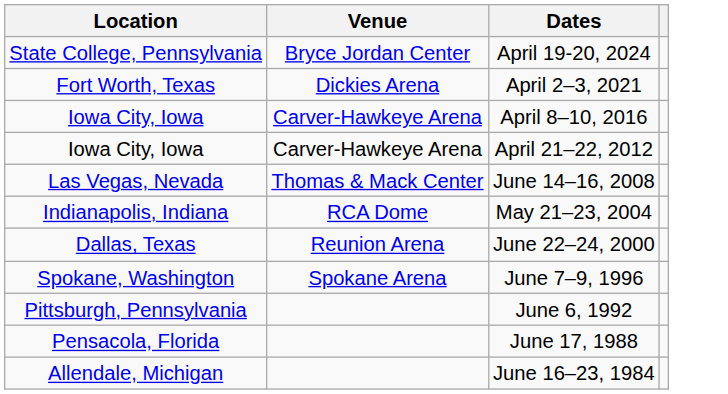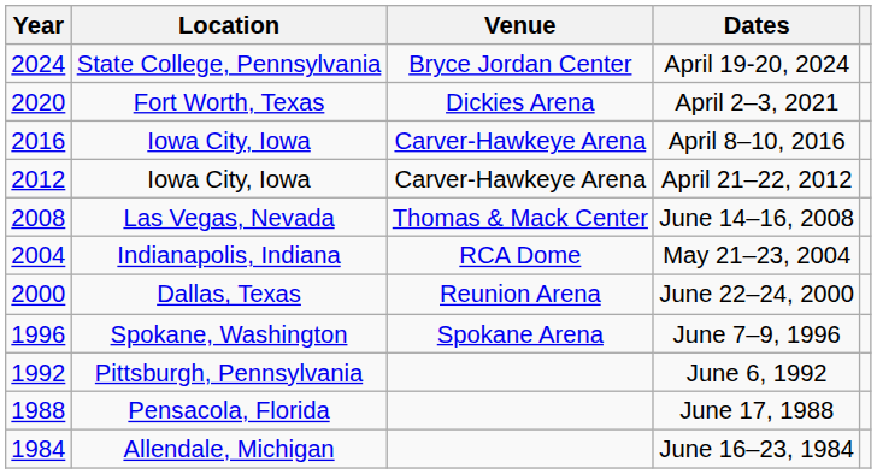 <table class="wikitable" style="text-align:center; font-size:95%;">
 <tr>
+<th>Year</th>
 <th>Location</th>
 <th>Venue</th>
 <th>Dates</th>
 <th></th>
 </tr>
 <tr>
+<td><a href='#'>2024</a></td>
 <td><a href='#'>State College, Pennsylvania</a></td>
 <td><a href='#'>Bryce Jordan Center</a></td>
 <td>April 19-20, 2024</td>
 <td></td>
 </tr>
 <tr>
+<td><a href='#'>2020</a></td>
 <td><a href='#'>Fort Worth, Texas</a></td>
 <td><a href='#'>Dickies Arena</a></td>
 <td>April 2–3, 2021</td>
 <td></td>
 </tr>
 <tr>
+<td><a href='#'>2016</a></td>
 <td><a href='#'>Iowa City, Iowa</a></td>
 <td><a href='#'>Carver-Hawkeye Arena</a></td>
 <td>April 8–10, 2016</td>
 <td></td>
 </tr>
 <tr>
+<td><a href='#'>2012</a></td>
 <td>Iowa City, Iowa</td>
 <td>Carver-Hawkeye Arena</td>
 <td>April 21–22, 2012</td>
 <td></td>
 </tr>
 <tr>
+<td><a href='#'>2008</a></td>
 <td><a href='#'>Las Vegas, Nevada</a></td>
 <td><a href='#'>Thomas & Mack Center</a></td>
 <td>June 14–16, 2008</td>
 <td></td>
 </tr>
 <tr>
+<td><a href='#'>2004</a></td>
 <td><a href='#'>Indianapolis, Indiana</a></td>
 <td><a href='#'>RCA Dome</a></td>
 <td>May 21–23, 2004</td>
 <td></td>
 </tr>
 <tr>
+<td><a href='#'>2000</a></td>
 <td><a href='#'>Dallas, Texas</a></td>
 <td><a href='#'>Reunion Arena</a></td>
 <td>June 22–24, 2000</td>
 <td></td>
 </tr>
 <tr>
+<td><a href='#'>1996</a></td>
 <td><a href='#'>Spokane, Washington</a></td>
 <td><a href='#'>Spokane Arena</a></td>
 <td>June 7–9, 1996</td>
 <td></td>
 </tr>
 <tr>
+<td><a href='#'>1992</a></td>
 <td><a href='#'>Pittsburgh, Pennsylvania</a></td>
 <td></td>
 <td>June 6, 1992</td>
 <td></td>
 </tr>
 <tr>
+<td><a href='#'>1988</a></td>
 <td><a href='#'>Pensacola, Florida</a></td>
 <td></td>
 <td>June 17, 1988</td>
 <td></td>
 </tr>
 <tr>
+<td><a href='#'>1984</a></td>
 <td><a href='#'>Allendale, Michigan</a></td>
 <td></td>
 <td>June 16–23, 1984</td>
 <td></td>
 </tr>
 </table>
